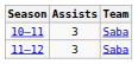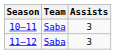 <table class="wikitable" style="text-align: center;">
 <tr>
 <th>Season</th>
+<th>Team</th>
 <th>Assists</th>
-<th>Team</th>
 </tr>
 <tr>
 <td><a href='#'>10–11</a></td>
+<td align="left"><a href='#'>Saba</a></td>
 <td>3</td>
-<td align="left"><a href='#'>Saba</a></td>
 </tr>
 <tr>
 <td><a href='#'>11–12</a></td>
+<td align="left"><a href='#'>Saba</a></td>
 <td>3</td>
-<td align="left"><a href='#'>Saba</a></td>
 </tr>
 </table>
